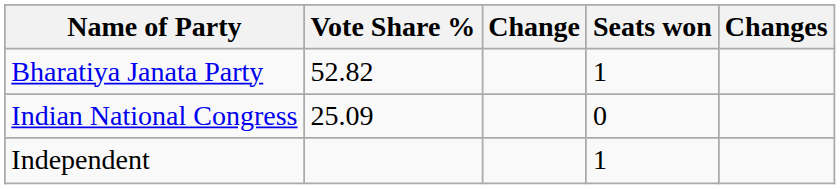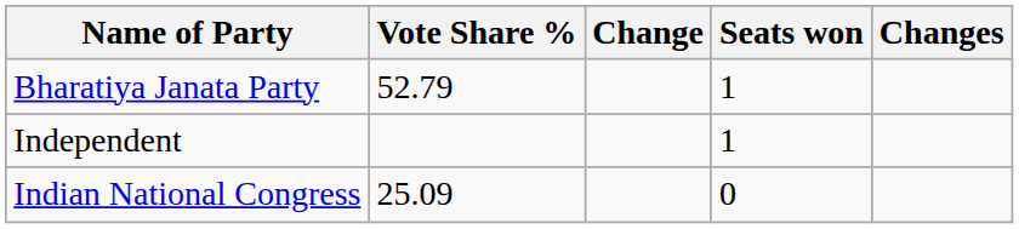 <table class="wikitable sortable">
 <tr>
 <th>Name of Party</th>
 <th>Vote Share %</th>
 <th>Change</th>
 <th>Seats won</th>
 <th>Changes</th>
 </tr>
 <tr>
 <td><a href='#'>Bharatiya Janata Party</a></td>
-<td>52.82</td>
+<td>52.79</td>
+<td></td>
+<td>1</td>
+<td></td>
+</tr>
+<tr>
+<td>Independent</td>
+<td></td>
 <td></td>
 <td>1</td>
 <td></td>
 </tr>
 <tr>
 <td><a href='#'>Indian National Congress</a></td>
 <td>25.09</td>
 <td></td>
 <td>0</td>
 <td></td>
 </tr>
-<tr>
-<td>Independent</td>
-<td></td>
-<td></td>
-<td>1</td>
-<td></td>
-</tr>
 </table>
